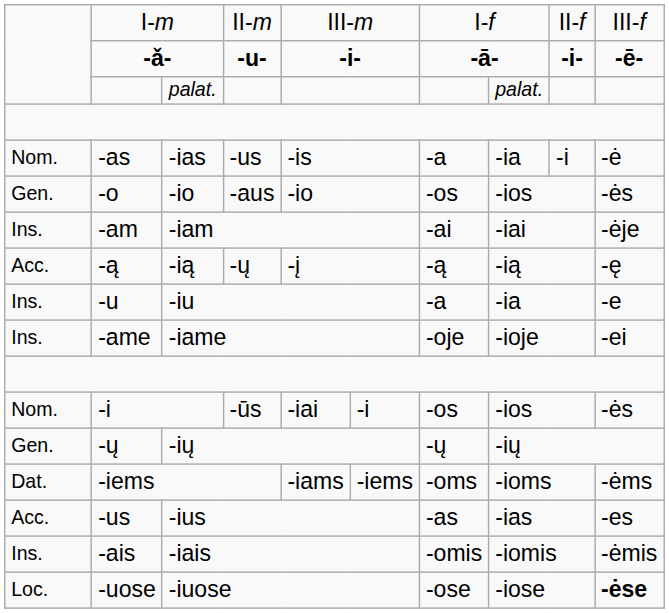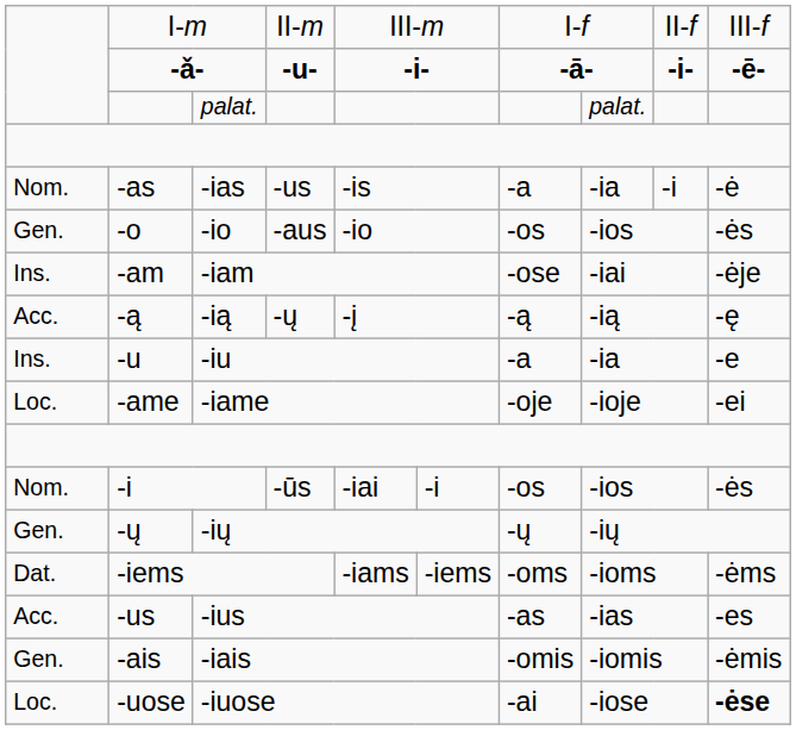 <table border="2" cellspacing="0" cellpadding="4" style="margin: 1em 1em 1em 0; line-height: 1.0em; border-collapse: collapse; text-align: left; background: #F9F9F9; border: 1px #aaa solid;">
 <tr style="text-align: center;">
 <td rowspan="3"></td>
 <td colspan="2">I-<em>m</em></td>
 <td>II-<em>m</em></td>
 <td colspan="2">III-<em>m</em></td>
 <td colspan="2">I-<em>f</em></td>
 <td>II-<em>f</em></td>
 <td>III-<em>f</em></td>
 </tr>
 <tr style="text-align: center;">
 <td colspan="2"><strong>-ǎ-</strong></td>
 <td><strong>-u-</strong></td>
 <td colspan="2"><strong>-i-</strong></td>
 <td colspan="2"><strong>-ā-</strong></td>
 <td><strong>-i-</strong></td>
 <td><strong>-ē-</strong></td>
 </tr>
 <tr style="font-size: 85%; line-height: 0.7em;">
 <td></td>
 <td><em>palat.</em></td>
 <td></td>
 <td colspan="2"></td>
 <td></td>
 <td><em>palat.</em></td>
 <td></td>
 <td></td>
 </tr>
 <tr>
 <td colspan="14"> </td>
 </tr>
 <tr>
 <td style="font-size: 85%;">Nom.     </td>
 <td>-as</td>
 <td>-ias</td>
 <td>-us</td>
 <td colspan="2">-is</td>
 <td>-a</td>
 <td>-ia</td>
 <td>-i   </td>
 <td>-ė</td>
 </tr>
 <tr>
 <td style="font-size: 85%;">Gen.</td>
 <td>-o</td>
 <td>-io</td>
 <td>-aus</td>
 <td colspan="2">-io</td>
 <td>-os</td>
 <td colspan="2">-ios</td>
 <td>-ės</td>
 </tr>
 <tr>
 <td style="font-size: 85%;">Ins.</td>
 <td>-am</td>
 <td colspan="4">-iam</td>
-<td>-ai</td>
+<td>-ose</td>
 <td colspan="2">-iai</td>
 <td>-ėje</td>
 </tr>
 <tr>
 <td style="font-size: 85%;">Acc.</td>
 <td>-ą</td>
 <td>-ią</td>
 <td>-ų</td>
 <td colspan="2">-į</td>
 <td>-ą</td>
 <td colspan="2">-ią</td>
 <td>-ę</td>
 </tr>
 <tr>
 <td style="font-size: 85%;">Ins.</td>
 <td>-u</td>
 <td colspan="4">-iu</td>
 <td>-a</td>
 <td colspan="2">-ia</td>
 <td>-e</td>
 </tr>
 <tr>
-<td style="font-size: 85%;">Ins.</td>
+<td style="font-size: 85%;">Loc.</td>
 <td>-ame</td>
 <td colspan="4">-iame</td>
 <td>-oje</td>
 <td colspan="2">-ioje</td>
 <td>-ei</td>
 </tr>
 <tr>
 <td colspan="14"> </td>
 </tr>
 <tr>
 <td style="font-size: 85%;">Nom.</td>
 <td colspan="2">-i</td>
 <td>-ūs</td>
 <td>-iai</td>
 <td>-i</td>
 <td>-os</td>
 <td colspan="2">-ios</td>
 <td>-ės</td>
 </tr>
 <tr>
 <td style="font-size: 85%;">Gen.</td>
 <td>-ų</td>
 <td colspan="4">-ių</td>
 <td>-ų</td>
 <td colspan="3">-ių</td>
 </tr>
 <tr>
 <td style="font-size: 85%;">Dat.</td>
 <td colspan="3">-iems</td>
 <td>-iams</td>
 <td>-iems</td>
 <td>-oms</td>
 <td colspan="2">-ioms</td>
 <td>-ėms</td>
 </tr>
 <tr>
 <td style="font-size: 85%;">Acc.</td>
 <td>-us</td>
 <td colspan="4">-ius</td>
 <td>-as</td>
 <td colspan="2">-ias</td>
 <td>-es</td>
 </tr>
 <tr>
-<td style="font-size: 85%;">Ins.</td>
+<td style="font-size: 85%;">Gen.</td>
 <td>-ais</td>
 <td colspan="4">-iais</td>
 <td>-omis</td>
 <td colspan="2">-iomis</td>
 <td>-ėmis</td>
 </tr>
 <tr>
 <td style="font-size: 85%;">Loc.</td>
 <td>-uose</td>
 <td colspan="4">-iuose</td>
-<td>-ose</td>
+<td>-ai</td>
 <td colspan="2">-iose</td>
 <td><strong>-ėse</strong></td>
 </tr>
 </table>
